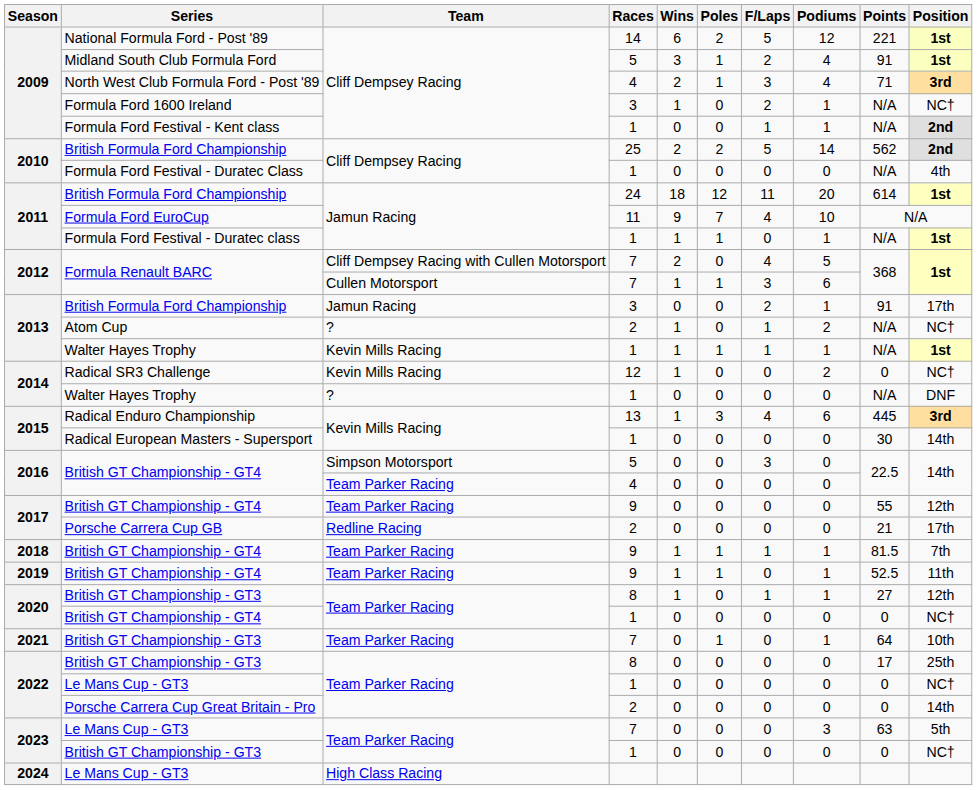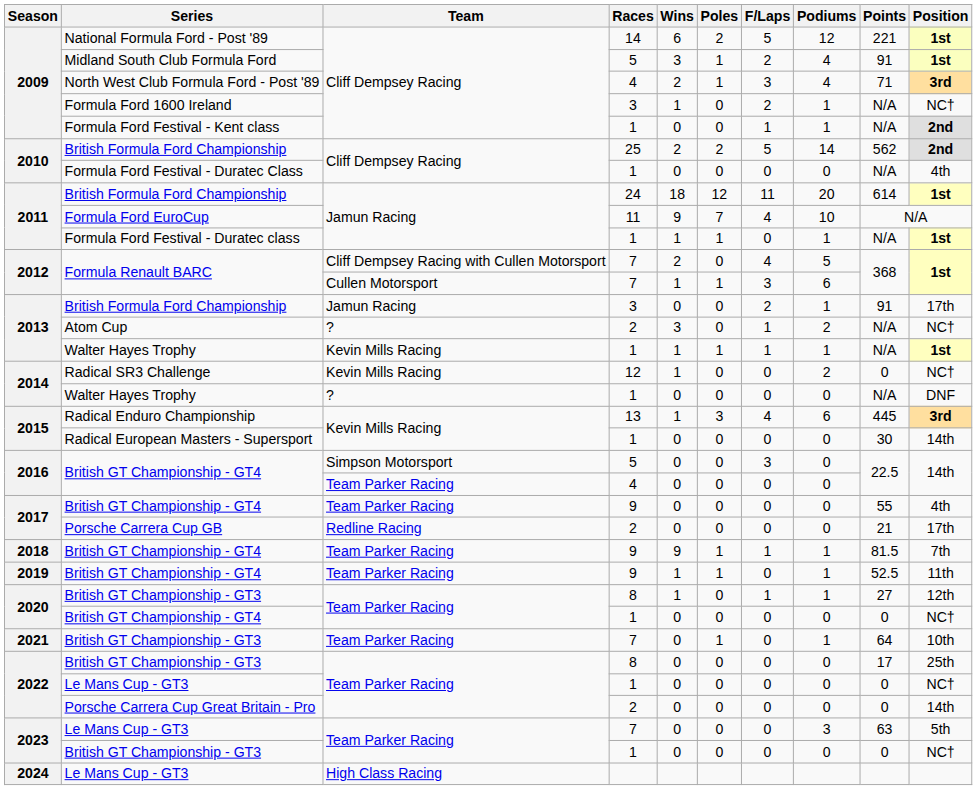 <table class="wikitable" style="font-size: 90%; text-align:center">
 <tr>
 <th>Season</th>
 <th>Series</th>
 <th>Team</th>
 <th>Races</th>
 <th>Wins</th>
 <th>Poles</th>
 <th>F/Laps</th>
 <th>Podiums</th>
 <th>Points</th>
 <th>Position</th>
 </tr>
 <tr>
 <th rowspan=5>2009</th>
 <td align=left>National Formula Ford - Post '89</td>
 <td align=left rowspan=5>Cliff Dempsey Racing</td>
 <td>14</td>
 <td>6</td>
 <td>2</td>
 <td>5</td>
 <td>12</td>
 <td>221</td>
 <td style="background:#FBFFBF;"><strong>1st</strong></td>
 </tr>
 <tr>
 <td align=left>Midland South Club Formula Ford</td>
 <td>5</td>
 <td>3</td>
 <td>1</td>
 <td>2</td>
 <td>4</td>
 <td>91</td>
 <td style="background:#FBFFBF;"><strong>1st</strong></td>
 </tr>
 <tr>
 <td align=left>North West Club Formula Ford - Post '89</td>
 <td>4</td>
 <td>2</td>
 <td>1</td>
 <td>3</td>
 <td>4</td>
 <td>71</td>
 <td style="background:#FFDF9F;"><strong>3rd</strong></td>
 </tr>
 <tr>
 <td align=left>Formula Ford 1600 Ireland</td>
 <td>3</td>
 <td>1</td>
 <td>0</td>
 <td>2</td>
 <td>1</td>
 <td>N/A</td>
 <td>NC†</td>
 </tr>
 <tr>
 <td align=left>Formula Ford Festival - Kent class</td>
 <td>1</td>
 <td>0</td>
 <td>0</td>
 <td>1</td>
 <td>1</td>
 <td>N/A</td>
 <td style="background:#DFDFDF;"><strong>2nd</strong></td>
 </tr>
 <tr>
 <th rowspan=2>2010</th>
 <td align=left><a href='#'>British Formula Ford Championship</a></td>
 <td align=left rowspan=2>Cliff Dempsey Racing</td>
 <td>25</td>
 <td>2</td>
 <td>2</td>
 <td>5</td>
 <td>14</td>
 <td>562</td>
 <td style="background:#DFDFDF;"><strong>2nd</strong></td>
 </tr>
 <tr>
 <td align=left>Formula Ford Festival - Duratec Class</td>
 <td>1</td>
 <td>0</td>
 <td>0</td>
 <td>0</td>
 <td>0</td>
 <td>N/A</td>
 <td>4th</td>
 </tr>
 <tr>
 <th rowspan=3>2011</th>
 <td align=left><a href='#'>British Formula Ford Championship</a></td>
 <td align=left rowspan=3>Jamun Racing</td>
 <td>24</td>
 <td>18</td>
 <td>12</td>
 <td>11</td>
 <td>20</td>
 <td>614</td>
 <td style="background:#FFFFBF;"><strong>1st</strong></td>
 </tr>
 <tr>
 <td align=left><a href='#'>Formula Ford EuroCup</a></td>
 <td>11</td>
 <td>9</td>
 <td>7</td>
 <td>4</td>
 <td>10</td>
 <td colspan=2>N/A</td>
 </tr>
 <tr>
 <td align=left>Formula Ford Festival - Duratec class</td>
 <td>1</td>
 <td>1</td>
 <td>1</td>
 <td>0</td>
 <td>1</td>
 <td>N/A</td>
 <td style="background:#FFFFBF;"><strong>1st</strong></td>
 </tr>
 <tr>
 <th rowspan=2>2012</th>
 <td align=left rowspan=2><a href='#'>Formula Renault BARC</a></td>
 <td align=left>Cliff Dempsey Racing with Cullen Motorsport</td>
 <td>7</td>
 <td>2</td>
 <td>0</td>
 <td>4</td>
 <td>5</td>
 <td rowspan=2>368</td>
 <td rowspan=2 style="background:#FFFFBF;"><strong>1st</strong></td>
 </tr>
 <tr>
 <td align=left>Cullen Motorsport</td>
 <td>7</td>
 <td>1</td>
 <td>1</td>
 <td>3</td>
 <td>6</td>
 </tr>
 <tr>
 <th rowspan=3>2013</th>
 <td align=left><a href='#'>British Formula Ford Championship</a></td>
 <td align=left>Jamun Racing</td>
 <td>3</td>
 <td>0</td>
 <td>0</td>
 <td>2</td>
 <td>1</td>
 <td>91</td>
 <td>17th</td>
 </tr>
 <tr>
 <td align=left>Atom Cup</td>
 <td align=left>?</td>
 <td>2</td>
-<td>1</td>
+<td>3</td>
 <td>0</td>
 <td>1</td>
 <td>2</td>
 <td>N/A</td>
 <td>NC†</td>
 </tr>
 <tr>
 <td align=left>Walter Hayes Trophy</td>
 <td align=left>Kevin Mills Racing</td>
 <td>1</td>
 <td>1</td>
 <td>1</td>
 <td>1</td>
 <td>1</td>
 <td>N/A</td>
 <td style="background:#FFFFBF;"><strong>1st</strong></td>
 </tr>
 <tr>
 <th rowspan=2>2014</th>
 <td align=left>Radical SR3 Challenge</td>
 <td align=left>Kevin Mills Racing</td>
 <td>12</td>
 <td>1</td>
 <td>0</td>
 <td>0</td>
 <td>2</td>
 <td>0</td>
 <td>NC†</td>
 </tr>
 <tr>
 <td align=left>Walter Hayes Trophy</td>
 <td align=left>?</td>
 <td>1</td>
 <td>0</td>
 <td>0</td>
 <td>0</td>
 <td>0</td>
 <td>N/A</td>
 <td>DNF</td>
 </tr>
 <tr>
 <th rowspan=2>2015</th>
 <td align=left>Radical Enduro Championship</td>
 <td align=left rowspan=2>Kevin Mills Racing</td>
 <td>13</td>
 <td>1</td>
 <td>3</td>
 <td>4</td>
 <td>6</td>
 <td>445</td>
 <td style="background:#FFDF9F;"><strong>3rd</strong></td>
 </tr>
 <tr>
 <td align=left>Radical European Masters - Supersport</td>
 <td>1</td>
 <td>0</td>
 <td>0</td>
 <td>0</td>
 <td>0</td>
 <td>30</td>
 <td>14th</td>
 </tr>
 <tr>
 <th rowspan=2>2016</th>
 <td align=left rowspan=2><a href='#'>British GT Championship - GT4</a></td>
 <td align=left>Simpson Motorsport</td>
 <td>5</td>
 <td>0</td>
 <td>0</td>
 <td>3</td>
 <td>0</td>
 <td rowspan=2>22.5</td>
 <td rowspan=2>14th</td>
 </tr>
 <tr>
 <td align=left><a href='#'>Team Parker Racing</a></td>
 <td>4</td>
 <td>0</td>
 <td>0</td>
 <td>0</td>
 <td>0</td>
 </tr>
 <tr>
 <th rowspan=2>2017</th>
 <td align=left><a href='#'>British GT Championship - GT4</a></td>
 <td align=left><a href='#'>Team Parker Racing</a></td>
 <td>9</td>
 <td>0</td>
 <td>0</td>
 <td>0</td>
 <td>0</td>
 <td>55</td>
-<td>12th</td>
+<td>4th</td>
 </tr>
 <tr>
 <td align=left><a href='#'>Porsche Carrera Cup GB</a></td>
 <td align=left><a href='#'>Redline Racing</a></td>
 <td>2</td>
 <td>0</td>
 <td>0</td>
 <td>0</td>
 <td>0</td>
 <td>21</td>
 <td>17th</td>
 </tr>
 <tr>
 <th>2018</th>
 <td align=left><a href='#'>British GT Championship - GT4</a></td>
 <td align=left><a href='#'>Team Parker Racing</a></td>
 <td>9</td>
-<td>1</td>
+<td>9</td>
 <td>1</td>
 <td>1</td>
 <td>1</td>
 <td>81.5</td>
 <td>7th</td>
 </tr>
 <tr>
 <th>2019</th>
 <td align=left><a href='#'>British GT Championship - GT4</a></td>
 <td align=left><a href='#'>Team Parker Racing</a></td>
 <td>9</td>
 <td>1</td>
 <td>1</td>
 <td>0</td>
 <td>1</td>
 <td>52.5</td>
 <td>11th</td>
 </tr>
 <tr>
 <th rowspan=2>2020</th>
 <td align=left><a href='#'>British GT Championship - GT3</a></td>
 <td align=left rowspan=2><a href='#'>Team Parker Racing</a></td>
 <td>8</td>
 <td>1</td>
 <td>0</td>
 <td>1</td>
 <td>1</td>
 <td>27</td>
 <td>12th</td>
 </tr>
 <tr>
 <td align=left><a href='#'>British GT Championship - GT4</a></td>
 <td>1</td>
 <td>0</td>
 <td>0</td>
 <td>0</td>
 <td>0</td>
 <td>0</td>
 <td>NC†</td>
 </tr>
 <tr>
 <th>2021</th>
 <td align=left><a href='#'>British GT Championship - GT3</a></td>
 <td align=left><a href='#'>Team Parker Racing</a></td>
 <td>7</td>
 <td>0</td>
 <td>1</td>
 <td>0</td>
 <td>1</td>
 <td>64</td>
 <td>10th</td>
 </tr>
 <tr>
 <th rowspan="3">2022</th>
 <td align=left><a href='#'>British GT Championship - GT3</a></td>
 <td rowspan="3" align="left"><a href='#'>Team Parker Racing</a></td>
 <td>8</td>
 <td>0</td>
 <td>0</td>
 <td>0</td>
 <td>0</td>
 <td>17</td>
 <td>25th</td>
 </tr>
 <tr>
 <td align=left><a href='#'>Le Mans Cup - GT3</a></td>
 <td>1</td>
 <td>0</td>
 <td>0</td>
 <td>0</td>
 <td>0</td>
 <td>0</td>
 <td>NC†</td>
 </tr>
 <tr>
 <td align=left><a href='#'>Porsche Carrera Cup Great Britain - Pro</a></td>
 <td>2</td>
 <td>0</td>
 <td>0</td>
 <td>0</td>
 <td>0</td>
 <td>0</td>
 <td>14th</td>
 </tr>
 <tr>
 <th rowspan=2>2023</th>
 <td align=left><a href='#'>Le Mans Cup - GT3</a></td>
 <td align=left rowspan=2><a href='#'>Team Parker Racing</a></td>
 <td>7</td>
 <td>0</td>
 <td>0</td>
 <td>0</td>
 <td>3</td>
 <td>63</td>
 <td>5th</td>
 </tr>
 <tr>
 <td align=left><a href='#'>British GT Championship - GT3</a></td>
 <td>1</td>
 <td>0</td>
 <td>0</td>
 <td>0</td>
 <td>0</td>
 <td>0</td>
 <td>NC†</td>
 </tr>
 <tr>
 <th>2024</th>
 <td align=left><a href='#'>Le Mans Cup - GT3</a></td>
 <td align=left><a href='#'>High Class Racing</a></td>
 <td></td>
 <td></td>
 <td></td>
 <td></td>
 <td></td>
 <td></td>
 <td></td>
 </tr>
 </table>
